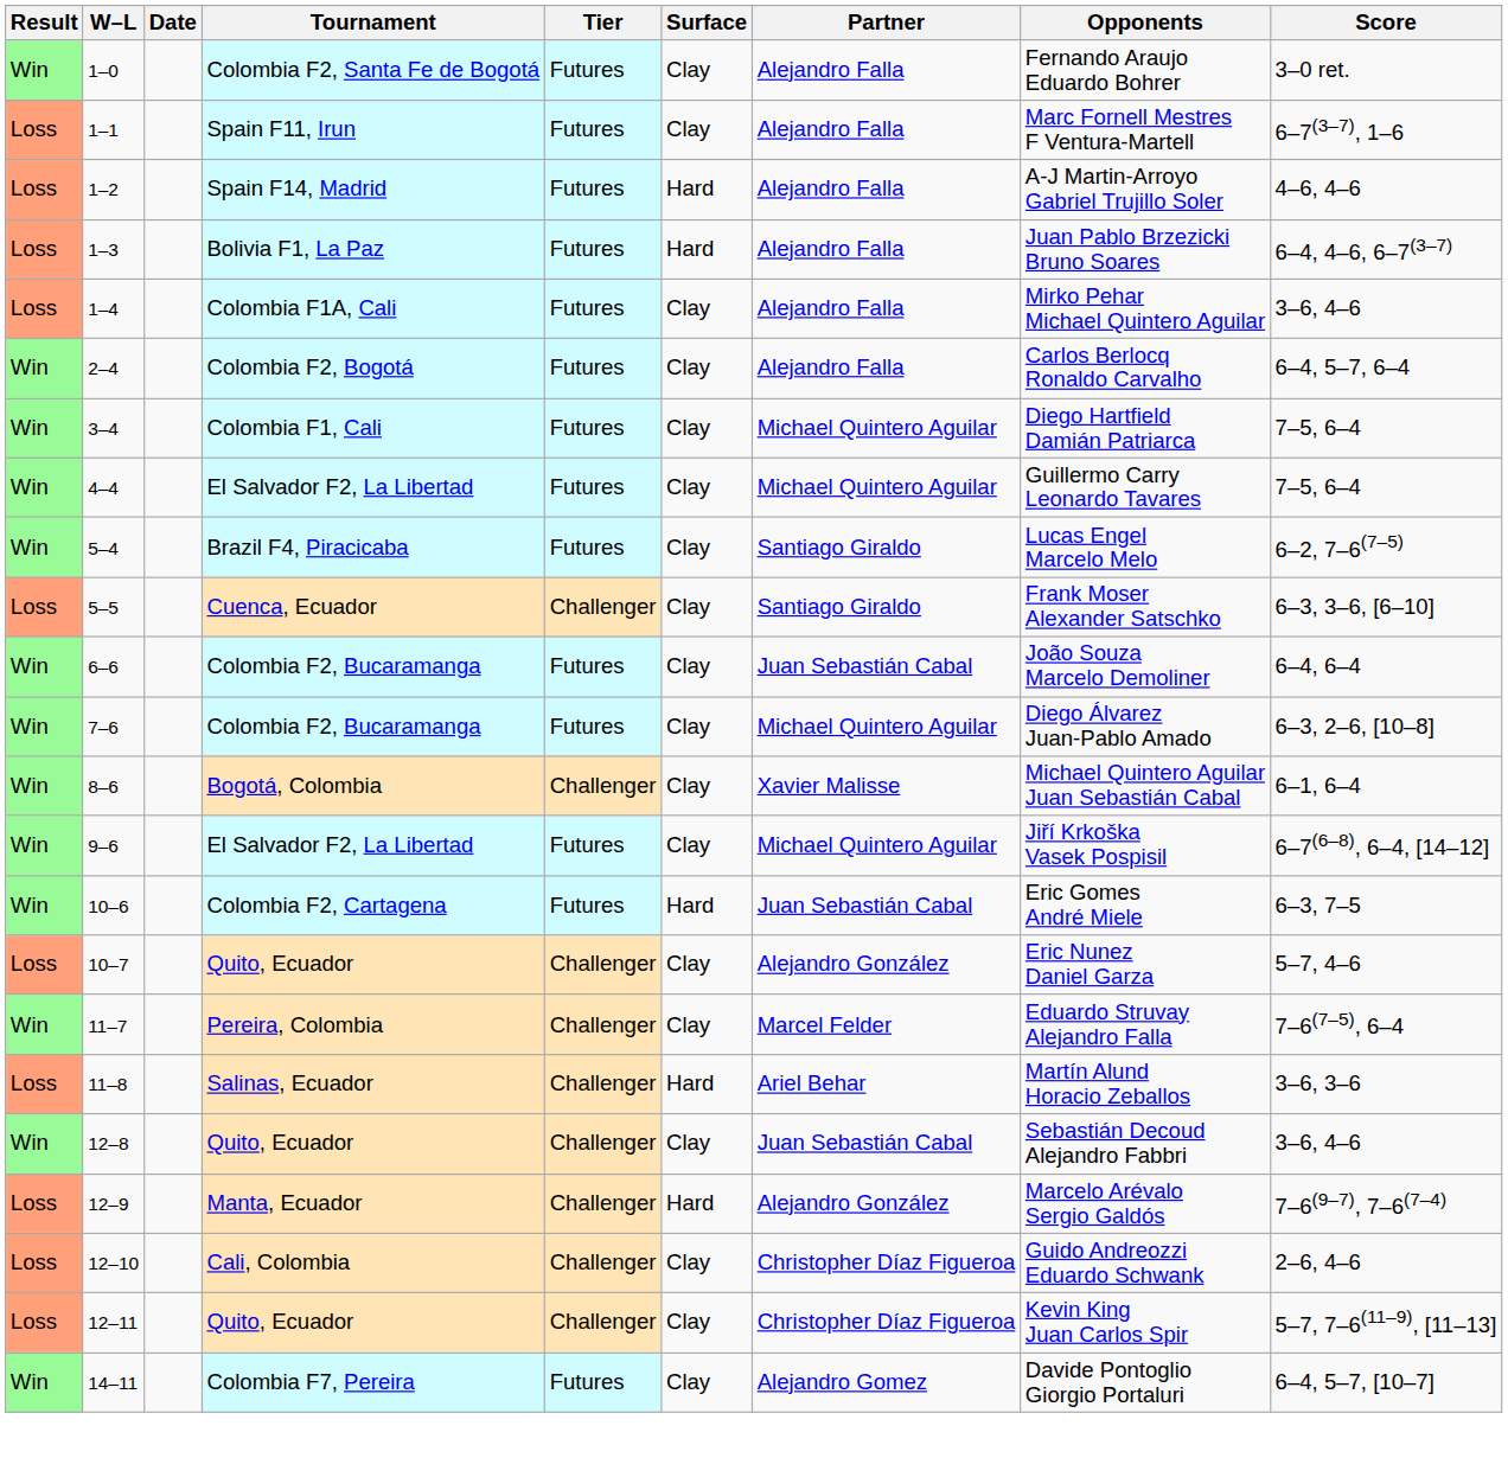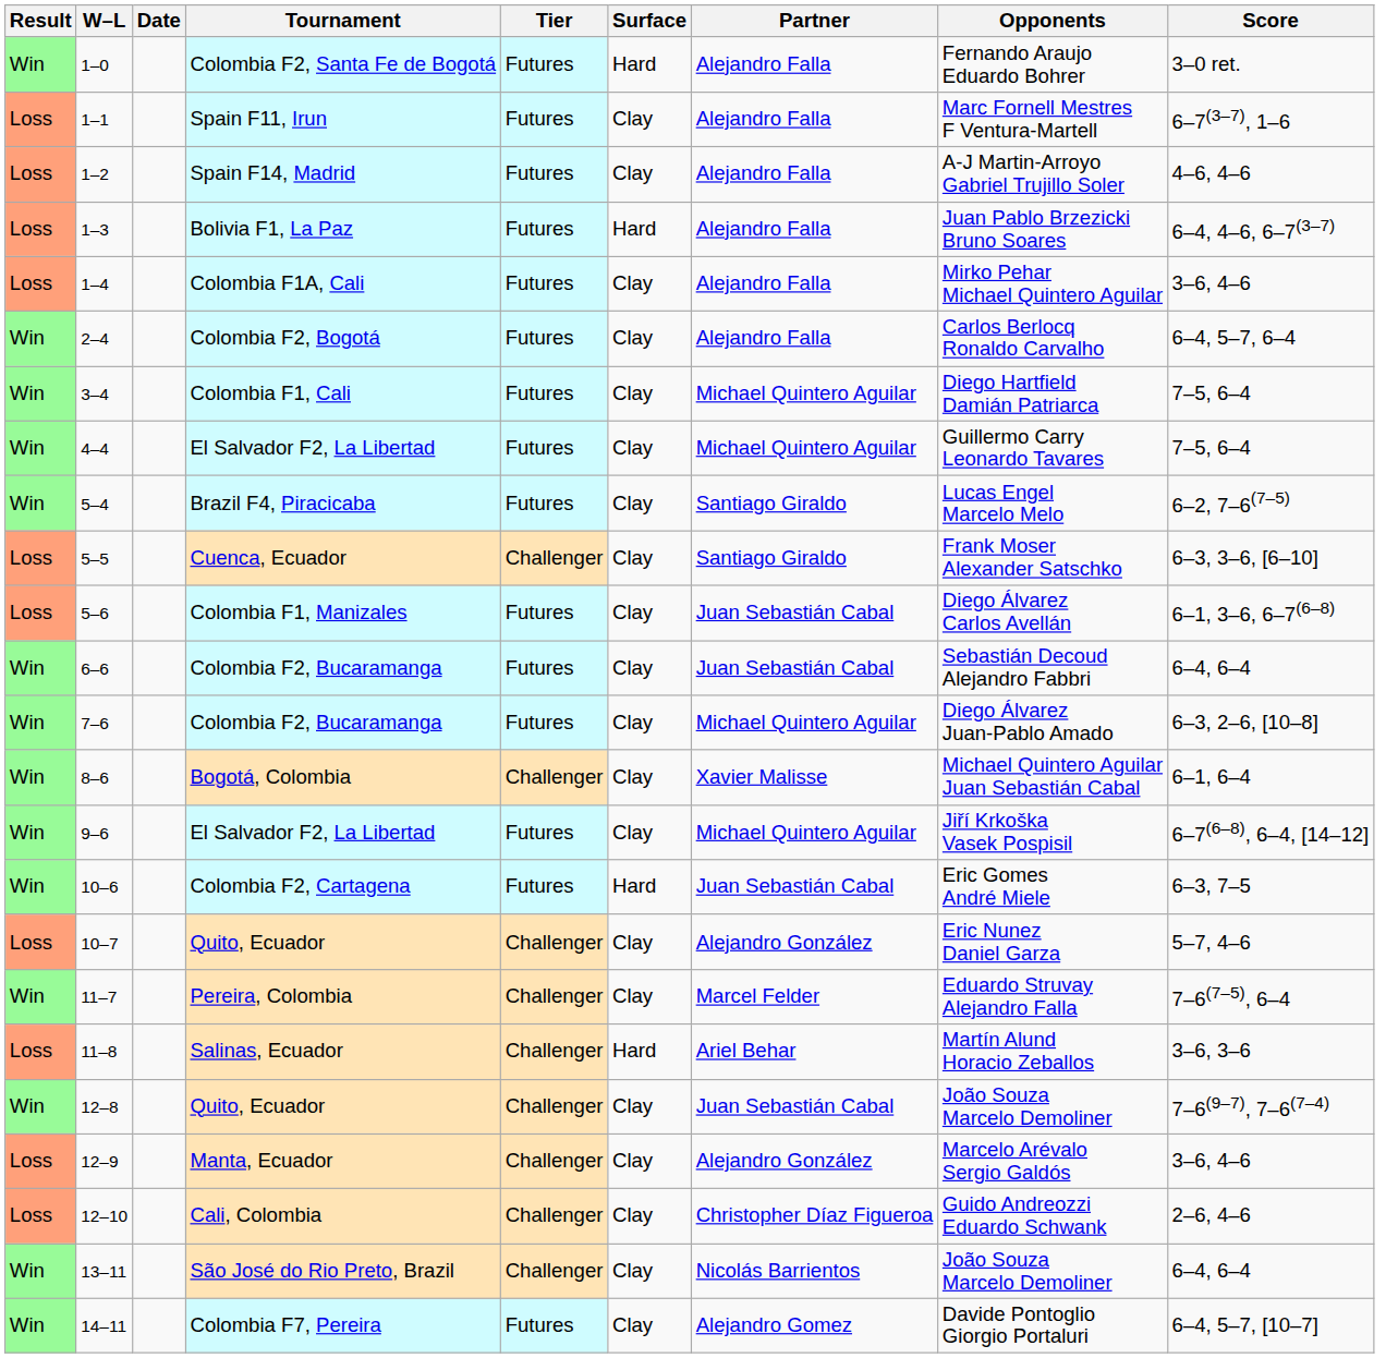 <table class="sortable wikitable">
 <tr>
 <th>Result</th>
 <th class="unsortable">W–L</th>
 <th>Date</th>
 <th>Tournament</th>
 <th>Tier</th>
 <th>Surface</th>
 <th>Partner</th>
 <th>Opponents</th>
 <th class="unsortable">Score</th>
 </tr>
 <tr>
 <td style="background:#98fb98;">Win</td>
 <td><small>1–0</small></td>
 <td></td>
 <td style="background:#cffcff;">Colombia F2, <a href='#'>Santa Fe de Bogotá</a></td>
 <td style="background:#cffcff;">Futures</td>
-<td>Clay</td>
+<td>Hard</td>
 <td> <a href='#'>Alejandro Falla</a></td>
 <td> Fernando Araujo <br>  Eduardo Bohrer</td>
 <td>3–0 ret.</td>
 </tr>
 <tr>
 <td style="background:#ffa07a;">Loss</td>
 <td><small>1–1</small></td>
 <td></td>
 <td style="background:#cffcff;">Spain F11, <a href='#'>Irun</a></td>
 <td style="background:#cffcff;">Futures</td>
 <td>Clay</td>
 <td> <a href='#'>Alejandro Falla</a></td>
 <td> <a href='#'>Marc Fornell Mestres</a> <br>  F Ventura-Martell</td>
 <td>6–7<sup>(3–7)</sup>, 1–6</td>
 </tr>
 <tr>
 <td style="background:#ffa07a;">Loss</td>
 <td><small>1–2</small></td>
 <td></td>
 <td style="background:#cffcff;">Spain F14, <a href='#'>Madrid</a></td>
 <td style="background:#cffcff;">Futures</td>
-<td>Hard</td>
+<td>Clay</td>
 <td> <a href='#'>Alejandro Falla</a></td>
 <td> A-J Martin-Arroyo <br>  <a href='#'>Gabriel Trujillo Soler</a></td>
 <td>4–6, 4–6</td>
 </tr>
 <tr>
 <td style="background:#ffa07a;">Loss</td>
 <td><small>1–3</small></td>
 <td></td>
 <td style="background:#cffcff;">Bolivia F1, <a href='#'>La Paz</a></td>
 <td style="background:#cffcff;">Futures</td>
 <td>Hard</td>
 <td> <a href='#'>Alejandro Falla</a></td>
 <td> <a href='#'>Juan Pablo Brzezicki</a> <br>  <a href='#'>Bruno Soares</a></td>
 <td>6–4, 4–6, 6–7<sup>(3–7)</sup></td>
 </tr>
 <tr>
 <td style="background:#ffa07a;">Loss</td>
 <td><small>1–4</small></td>
 <td></td>
 <td style="background:#cffcff;">Colombia F1A, <a href='#'>Cali</a></td>
 <td style="background:#cffcff;">Futures</td>
 <td>Clay</td>
 <td> <a href='#'>Alejandro Falla</a></td>
 <td> <a href='#'>Mirko Pehar</a> <br>  <a href='#'>Michael Quintero Aguilar</a></td>
 <td>3–6, 4–6</td>
 </tr>
 <tr>
 <td style="background:#98fb98;">Win</td>
 <td><small>2–4</small></td>
 <td></td>
 <td style="background:#cffcff;">Colombia F2, <a href='#'>Bogotá</a></td>
 <td style="background:#cffcff;">Futures</td>
 <td>Clay</td>
 <td> <a href='#'>Alejandro Falla</a></td>
 <td> <a href='#'>Carlos Berlocq</a> <br>  <a href='#'>Ronaldo Carvalho</a></td>
 <td>6–4, 5–7, 6–4</td>
 </tr>
 <tr>
 <td style="background:#98fb98;">Win</td>
 <td><small>3–4</small></td>
 <td></td>
 <td style="background:#cffcff;">Colombia F1, <a href='#'>Cali</a></td>
 <td style="background:#cffcff;">Futures</td>
 <td>Clay</td>
 <td> <a href='#'>Michael Quintero Aguilar</a></td>
 <td> <a href='#'>Diego Hartfield</a> <br>  <a href='#'>Damián Patriarca</a></td>
 <td>7–5, 6–4</td>
 </tr>
 <tr>
 <td style="background:#98fb98;">Win</td>
 <td><small>4–4</small></td>
 <td></td>
 <td style="background:#cffcff;">El Salvador F2, <a href='#'>La Libertad</a></td>
 <td style="background:#cffcff;">Futures</td>
 <td>Clay</td>
 <td> <a href='#'>Michael Quintero Aguilar</a></td>
 <td> Guillermo Carry <br>  <a href='#'>Leonardo Tavares</a></td>
 <td>7–5, 6–4</td>
 </tr>
 <tr>
 <td style="background:#98fb98;">Win</td>
 <td><small>5–4</small></td>
 <td></td>
 <td style="background:#cffcff;">Brazil F4, <a href='#'>Piracicaba</a></td>
 <td style="background:#cffcff;">Futures</td>
 <td>Clay</td>
 <td> <a href='#'>Santiago Giraldo</a></td>
 <td> <a href='#'>Lucas Engel</a> <br>  <a href='#'>Marcelo Melo</a></td>
 <td>6–2, 7–6<sup>(7–5)</sup></td>
 </tr>
 <tr>
 <td style="background:#ffa07a;">Loss</td>
 <td><small>5–5</small></td>
 <td></td>
 <td style="background:moccasin;"><a href='#'>Cuenca</a>, Ecuador</td>
 <td style="background:moccasin;">Challenger</td>
 <td>Clay</td>
 <td> <a href='#'>Santiago Giraldo</a></td>
 <td> <a href='#'>Frank Moser</a> <br>  <a href='#'>Alexander Satschko</a></td>
 <td>6–3, 3–6, [6–10]</td>
 </tr>
 <tr>
+<td style="background:#ffa07a;">Loss</td>
+<td><small>5–6</small></td>
+<td></td>
+<td style="background:#cffcff;">Colombia F1, <a href='#'>Manizales</a></td>
+<td style="background:#cffcff;">Futures</td>
+<td>Clay</td>
+<td> <a href='#'>Juan Sebastián Cabal</a></td>
+<td> <a href='#'>Diego Álvarez</a> <br>  <a href='#'>Carlos Avellán</a></td>
+<td>6–1, 3–6, 6–7<sup>(6–8)</sup></td>
+</tr>
+<tr>
 <td style="background:#98fb98;">Win</td>
 <td><small>6–6</small></td>
 <td></td>
 <td style="background:#cffcff;">Colombia F2, <a href='#'>Bucaramanga</a></td>
 <td style="background:#cffcff;">Futures</td>
 <td>Clay</td>
 <td> <a href='#'>Juan Sebastián Cabal</a></td>
-<td> <a href='#'>João Souza</a> <br>  <a href='#'>Marcelo Demoliner</a></td>
+<td> <a href='#'>Sebastián Decoud</a> <br>  Alejandro Fabbri</td>
 <td>6–4, 6–4</td>
 </tr>
 <tr>
 <td style="background:#98fb98;">Win</td>
 <td><small>7–6</small></td>
 <td></td>
 <td style="background:#cffcff;">Colombia F2, <a href='#'>Bucaramanga</a></td>
 <td style="background:#cffcff;">Futures</td>
 <td>Clay</td>
 <td> <a href='#'>Michael Quintero Aguilar</a></td>
 <td> <a href='#'>Diego Álvarez</a> <br>  Juan-Pablo Amado</td>
 <td>6–3, 2–6, [10–8]</td>
 </tr>
 <tr>
 <td style="background:#98fb98;">Win</td>
 <td><small>8–6</small></td>
 <td></td>
 <td style="background:moccasin;"><a href='#'>Bogotá</a>, Colombia</td>
 <td style="background:moccasin;">Challenger</td>
 <td>Clay</td>
 <td> <a href='#'>Xavier Malisse</a></td>
 <td> <a href='#'>Michael Quintero Aguilar</a> <br>  <a href='#'>Juan Sebastián Cabal</a></td>
 <td>6–1, 6–4</td>
 </tr>
 <tr>
 <td style="background:#98fb98;">Win</td>
 <td><small>9–6</small></td>
 <td></td>
 <td style="background:#cffcff;">El Salvador F2, <a href='#'>La Libertad</a></td>
 <td style="background:#cffcff;">Futures</td>
 <td>Clay</td>
 <td> <a href='#'>Michael Quintero Aguilar</a></td>
 <td> <a href='#'>Jiří Krkoška</a> <br>  <a href='#'>Vasek Pospisil</a></td>
 <td>6–7<sup>(6–8)</sup>, 6–4, [14–12]</td>
 </tr>
 <tr>
 <td style="background:#98fb98;">Win</td>
 <td><small>10–6</small></td>
 <td></td>
 <td style="background:#cffcff;">Colombia F2, <a href='#'>Cartagena</a></td>
 <td style="background:#cffcff;">Futures</td>
 <td>Hard</td>
 <td> <a href='#'>Juan Sebastián Cabal</a></td>
 <td> Eric Gomes <br>  <a href='#'>André Miele</a></td>
 <td>6–3, 7–5</td>
 </tr>
 <tr>
 <td style="background:#ffa07a;">Loss</td>
 <td><small>10–7</small></td>
 <td></td>
 <td style="background:moccasin;"><a href='#'>Quito</a>, Ecuador</td>
 <td style="background:moccasin;">Challenger</td>
 <td>Clay</td>
 <td> <a href='#'>Alejandro González</a></td>
 <td> <a href='#'>Eric Nunez</a> <br>  <a href='#'>Daniel Garza</a></td>
 <td>5–7, 4–6</td>
 </tr>
 <tr>
 <td style="background:#98fb98;">Win</td>
 <td><small>11–7</small></td>
 <td></td>
 <td style="background:moccasin;"><a href='#'>Pereira</a>, Colombia</td>
 <td style="background:moccasin;">Challenger</td>
 <td>Clay</td>
 <td> <a href='#'>Marcel Felder</a></td>
 <td> <a href='#'>Eduardo Struvay</a> <br>  <a href='#'>Alejandro Falla</a></td>
 <td>7–6<sup>(7–5)</sup>, 6–4</td>
 </tr>
 <tr>
 <td style="background:#ffa07a;">Loss</td>
 <td><small>11–8</small></td>
 <td></td>
 <td style="background:moccasin;"><a href='#'>Salinas</a>, Ecuador</td>
 <td style="background:moccasin;">Challenger</td>
 <td>Hard</td>
 <td> <a href='#'>Ariel Behar</a></td>
 <td> <a href='#'>Martín Alund</a> <br>  <a href='#'>Horacio Zeballos</a></td>
 <td>3–6, 3–6</td>
 </tr>
 <tr>
 <td style="background:#98fb98;">Win</td>
 <td><small>12–8</small></td>
 <td></td>
 <td style="background:moccasin;"><a href='#'>Quito</a>, Ecuador</td>
 <td style="background:moccasin;">Challenger</td>
 <td>Clay</td>
 <td> <a href='#'>Juan Sebastián Cabal</a></td>
-<td> <a href='#'>Sebastián Decoud</a> <br>  Alejandro Fabbri</td>
-<td>3–6, 4–6</td>
+<td> <a href='#'>João Souza</a> <br>  <a href='#'>Marcelo Demoliner</a></td>
+<td>7–6<sup>(9–7)</sup>, 7–6<sup>(7–4)</sup></td>
 </tr>
 <tr>
 <td style="background:#ffa07a;">Loss</td>
 <td><small>12–9</small></td>
 <td></td>
 <td style="background:moccasin;"><a href='#'>Manta</a>, Ecuador</td>
 <td style="background:moccasin;">Challenger</td>
-<td>Hard</td>
+<td>Clay</td>
 <td> <a href='#'>Alejandro González</a></td>
 <td> <a href='#'>Marcelo Arévalo</a> <br>  <a href='#'>Sergio Galdós</a></td>
-<td>7–6<sup>(9–7)</sup>, 7–6<sup>(7–4)</sup></td>
+<td>3–6, 4–6</td>
 </tr>
 <tr>
 <td style="background:#ffa07a;">Loss</td>
 <td><small>12–10</small></td>
 <td></td>
 <td style="background:moccasin;"><a href='#'>Cali</a>, Colombia</td>
 <td style="background:moccasin;">Challenger</td>
 <td>Clay</td>
 <td> <a href='#'>Christopher Díaz Figueroa</a></td>
 <td> <a href='#'>Guido Andreozzi</a> <br>  <a href='#'>Eduardo Schwank</a></td>
 <td>2–6, 4–6</td>
 </tr>
 <tr>
-<td style="background:#ffa07a;">Loss</td>
-<td><small>12–11</small></td>
+<td style="background:#98fb98;">Win</td>
+<td><small>13–11</small></td>
 <td></td>
-<td style="background:moccasin;"><a href='#'>Quito</a>, Ecuador</td>
+<td style="background:moccasin;"><a href='#'>São José do Rio Preto</a>, Brazil</td>
 <td style="background:moccasin;">Challenger</td>
 <td>Clay</td>
-<td> <a href='#'>Christopher Díaz Figueroa</a></td>
-<td> <a href='#'>Kevin King</a> <br>  <a href='#'>Juan Carlos Spir</a></td>
-<td>5–7, 7–6<sup>(11–9)</sup>, [11–13]</td>
+<td> <a href='#'>Nicolás Barrientos</a></td>
+<td> <a href='#'>João Souza</a> <br>  <a href='#'>Marcelo Demoliner</a></td>
+<td>6–4, 6–4</td>
 </tr>
 <tr>
 <td style="background:#98fb98;">Win</td>
 <td><small>14–11</small></td>
 <td></td>
 <td style="background:#cffcff;">Colombia F7, <a href='#'>Pereira</a></td>
 <td style="background:#cffcff;">Futures</td>
 <td>Clay</td>
 <td> <a href='#'>Alejandro Gomez</a></td>
 <td> Davide Pontoglio <br>  Giorgio Portaluri</td>
 <td>6–4, 5–7, [10–7]</td>
 </tr>
 </table>
